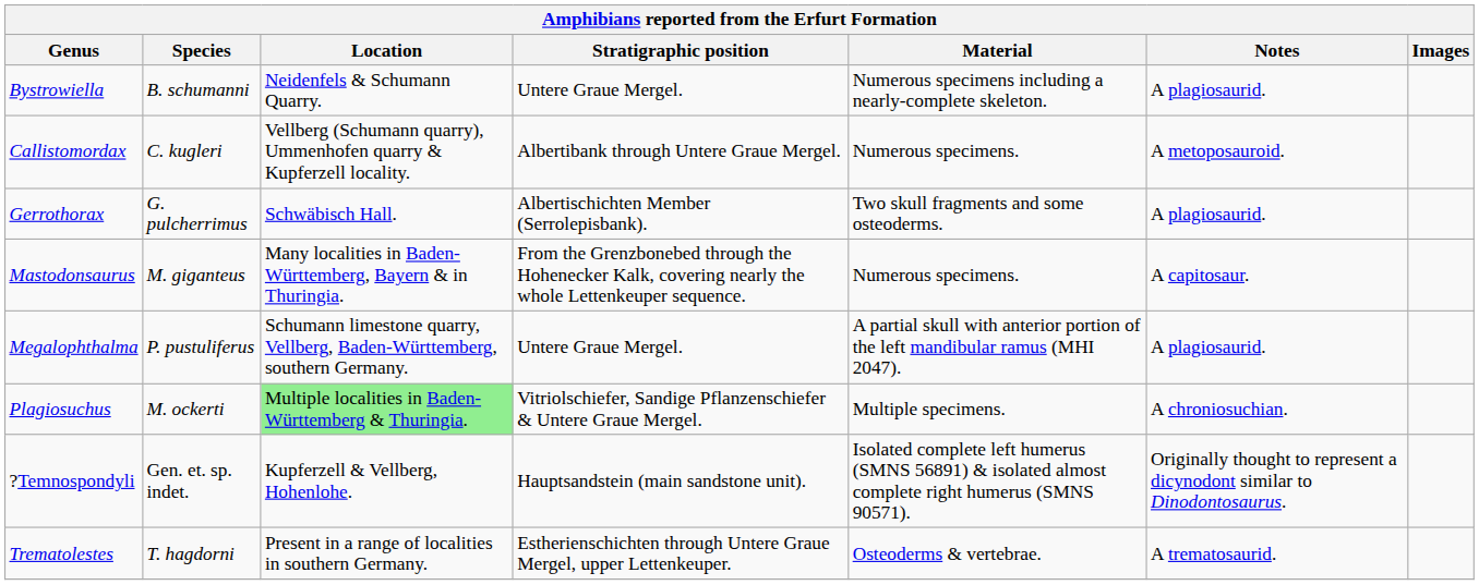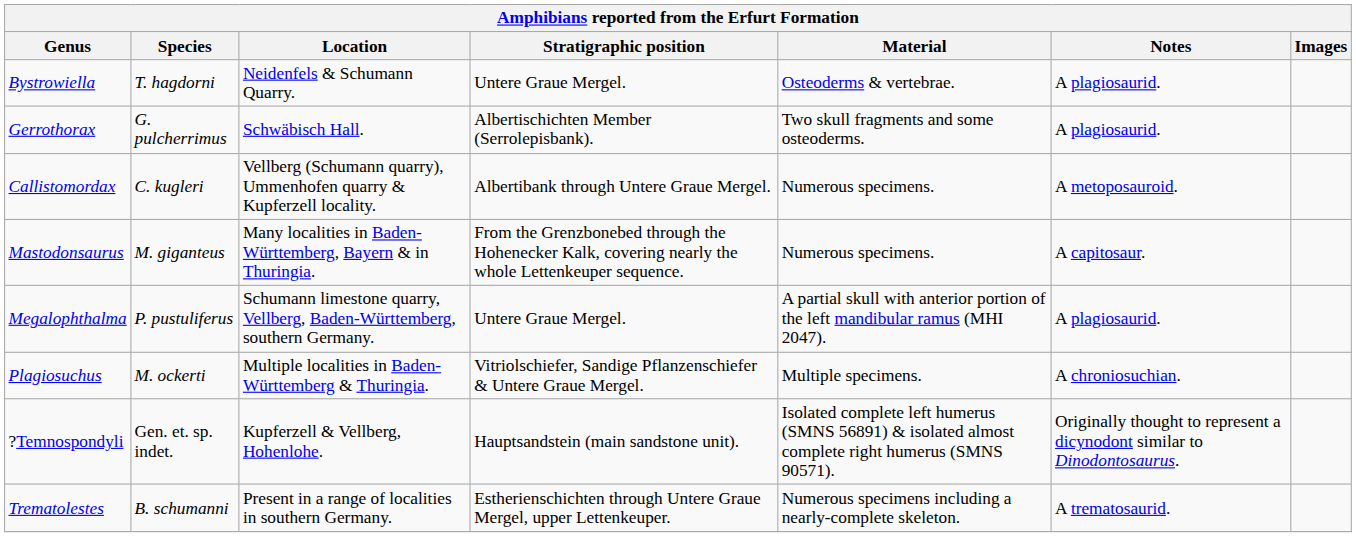 <table class="wikitable" align="center">
 <tr>
 <th colspan="7" align="center"><strong><a href='#'>Amphibians</a> reported from the Erfurt Formation</strong></th>
 </tr>
 <tr>
 <th>Genus</th>
 <th>Species</th>
 <th>Location</th>
 <th><strong>Stratigraphic position</strong></th>
 <th><strong>Material</strong></th>
 <th>Notes</th>
 <th>Images</th>
 </tr>
 <tr>
 <td><em><a href='#'>Bystrowiella</a></em></td>
-<td><em>B. schumanni</em></td>
+<td><em>T. hagdorni</em></td>
 <td><a href='#'>Neidenfels</a> & Schumann Quarry.</td>
 <td>Untere Graue Mergel.</td>
-<td>Numerous specimens including a nearly-complete skeleton.</td>
+<td><a href='#'>Osteoderms</a> & vertebrae.</td>
+<td>A <a href='#'>plagiosaurid</a>.</td>
+<td></td>
+</tr>
+<tr>
+<td><em><a href='#'>Gerrothorax</a></em></td>
+<td><em>G. pulcherrimus</em></td>
+<td><a href='#'>Schwäbisch Hall</a>.</td>
+<td>Albertischichten Member (Serrolepisbank).</td>
+<td>Two skull fragments and some osteoderms.</td>
 <td>A <a href='#'>plagiosaurid</a>.</td>
 <td></td>
 </tr>
 <tr>
 <td><em><a href='#'>Callistomordax</a></em></td>
 <td><em>C. kugleri</em></td>
 <td>Vellberg (Schumann quarry), Ummenhofen quarry & Kupferzell locality.</td>
 <td>Albertibank through Untere Graue Mergel.</td>
 <td>Numerous specimens.</td>
 <td>A <a href='#'>metoposauroid</a>.</td>
-<td></td>
-</tr>
-<tr>
-<td><em><a href='#'>Gerrothorax</a></em></td>
-<td><em>G. pulcherrimus</em></td>
-<td><a href='#'>Schwäbisch Hall</a>.</td>
-<td>Albertischichten Member (Serrolepisbank).</td>
-<td>Two skull fragments and some osteoderms.</td>
-<td>A <a href='#'>plagiosaurid</a>.</td>
 <td></td>
 </tr>
 <tr>
 <td><em><a href='#'>Mastodonsaurus</a></em></td>
 <td><em>M. giganteus</em></td>
 <td>Many localities in <a href='#'>Baden-Württemberg</a>, <a href='#'>Bayern</a> & in <a href='#'>Thuringia</a>.</td>
 <td>From the Grenzbonebed through the Hohenecker Kalk, covering nearly the whole Lettenkeuper sequence.</td>
 <td>Numerous specimens.</td>
 <td>A <a href='#'>capitosaur</a>.</td>
 <td></td>
 </tr>
 <tr>
 <td><em><a href='#'>Megalophthalma</a></em></td>
 <td><em>P. pustuliferus</em></td>
 <td>Schumann limestone quarry, <a href='#'>Vellberg</a>, <a href='#'>Baden-Württemberg</a>, southern Germany.</td>
 <td>Untere Graue Mergel.</td>
 <td>A partial skull with anterior portion of the left <a href='#'>mandibular ramus</a> (MHI 2047).</td>
 <td>A <a href='#'>plagiosaurid</a>.</td>
 <td></td>
 </tr>
 <tr>
 <td><em><a href='#'>Plagiosuchus</a></em></td>
 <td><em>M. ockerti</em></td>
-<td style="background: lightgreen;">Multiple localities in <a href='#'>Baden-Württemberg</a> & <a href='#'>Thuringia</a>.</td>
+<td>Multiple localities in <a href='#'>Baden-Württemberg</a> & <a href='#'>Thuringia</a>.</td>
 <td>Vitriolschiefer, Sandige Pflanzenschiefer & Untere Graue Mergel.</td>
 <td>Multiple specimens.</td>
 <td>A <a href='#'>chroniosuchian</a>.</td>
 <td></td>
 </tr>
 <tr>
 <td>?<a href='#'>Temnospondyli</a></td>
 <td>Gen. et. sp. indet.</td>
 <td>Kupferzell & Vellberg, <a href='#'>Hohenlohe</a>.</td>
 <td>Hauptsandstein (main sandstone unit).</td>
 <td>Isolated complete left humerus (SMNS 56891) & isolated almost complete right humerus (SMNS 90571).</td>
 <td>Originally thought to represent a <a href='#'>dicynodont</a> similar to <em><a href='#'>Dinodontosaurus</a></em>.</td>
 <td></td>
 </tr>
 <tr>
 <td><em><a href='#'>Trematolestes</a></em></td>
-<td><em>T. hagdorni</em></td>
+<td><em>B. schumanni</em></td>
 <td>Present in a range of localities in southern Germany.</td>
 <td>Estherienschichten through Untere Graue Mergel, upper Lettenkeuper.</td>
-<td><a href='#'>Osteoderms</a> & vertebrae.</td>
+<td>Numerous specimens including a nearly-complete skeleton.</td>
 <td>A <a href='#'>trematosaurid</a>.</td>
 <td></td>
 </tr>
 <tr>
 </tr>
 </table>
